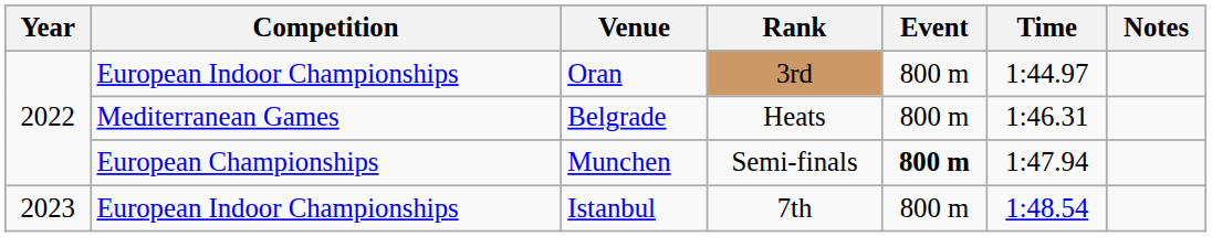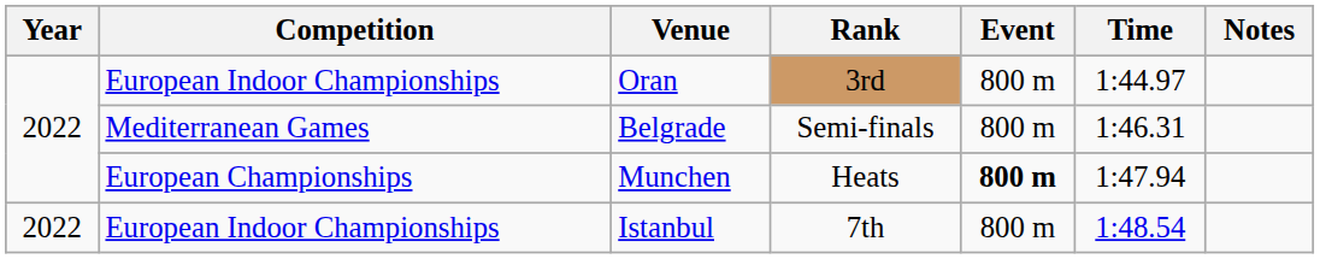 <table class="wikitable" width=50% style="font-size:90%; text-align:center;">
 <tr>
 <th>Year</th>
 <th>Competition</th>
 <th>Venue</th>
 <th>Rank</th>
 <th>Event</th>
 <th>Time</th>
 <th>Notes</th>
 </tr>
 <tr>
 <td rowspan=3>2022</td>
 <td align=left><a href='#'>European Indoor Championships</a></td>
 <td align=left> <a href='#'>Oran</a></td>
 <td bgcolor=cc9966>3rd</td>
 <td>800 m</td>
 <td>1:44.97</td>
 <td></td>
 </tr>
 <tr>
 <td align=left><a href='#'>Mediterranean Games</a></td>
 <td align=left> <a href='#'>Belgrade</a></td>
-<td>Heats</td>
+<td>Semi-finals</td>
 <td>800 m</td>
 <td>1:46.31</td>
 <td></td>
 </tr>
 <tr>
 <td align=left><a href='#'>European Championships</a></td>
 <td align=left> <a href='#'>Munchen</a></td>
-<td>Semi-finals</td>
+<td>Heats</td>
 <td><strong>800 m</strong></td>
 <td>1:47.94</td>
 <td></td>
 </tr>
 <tr>
-<td rowspan=1>2023</td>
+<td rowspan=1>2022</td>
 <td align=left><a href='#'>European Indoor Championships</a></td>
 <td align=left> <a href='#'>Istanbul</a></td>
 <td>7th</td>
 <td>800 m</td>
 <td><a href='#'>1:48.54</a></td>
 <td></td>
 </tr>
 </table>
